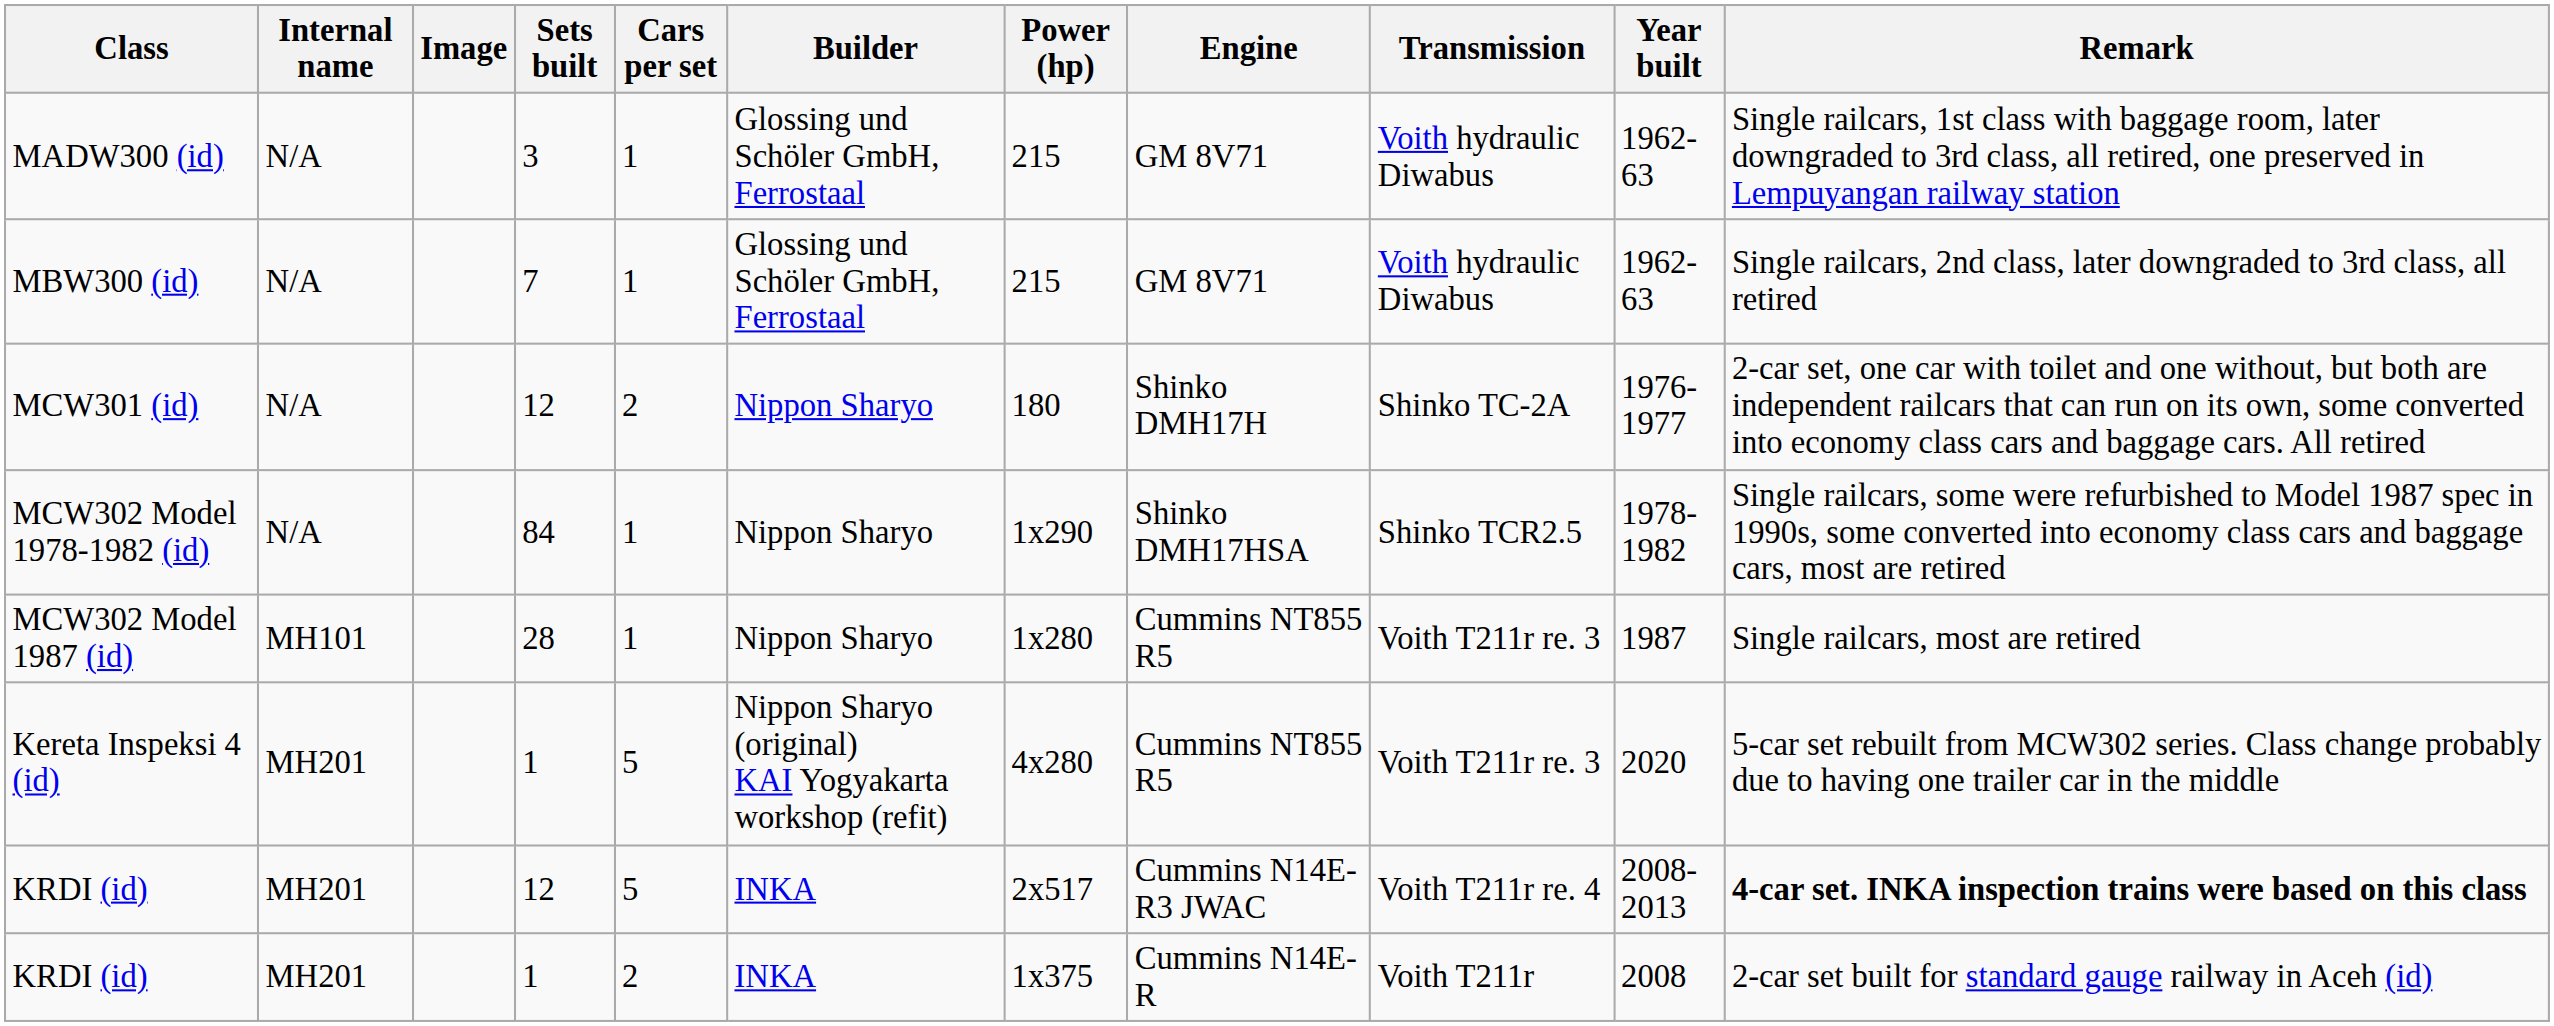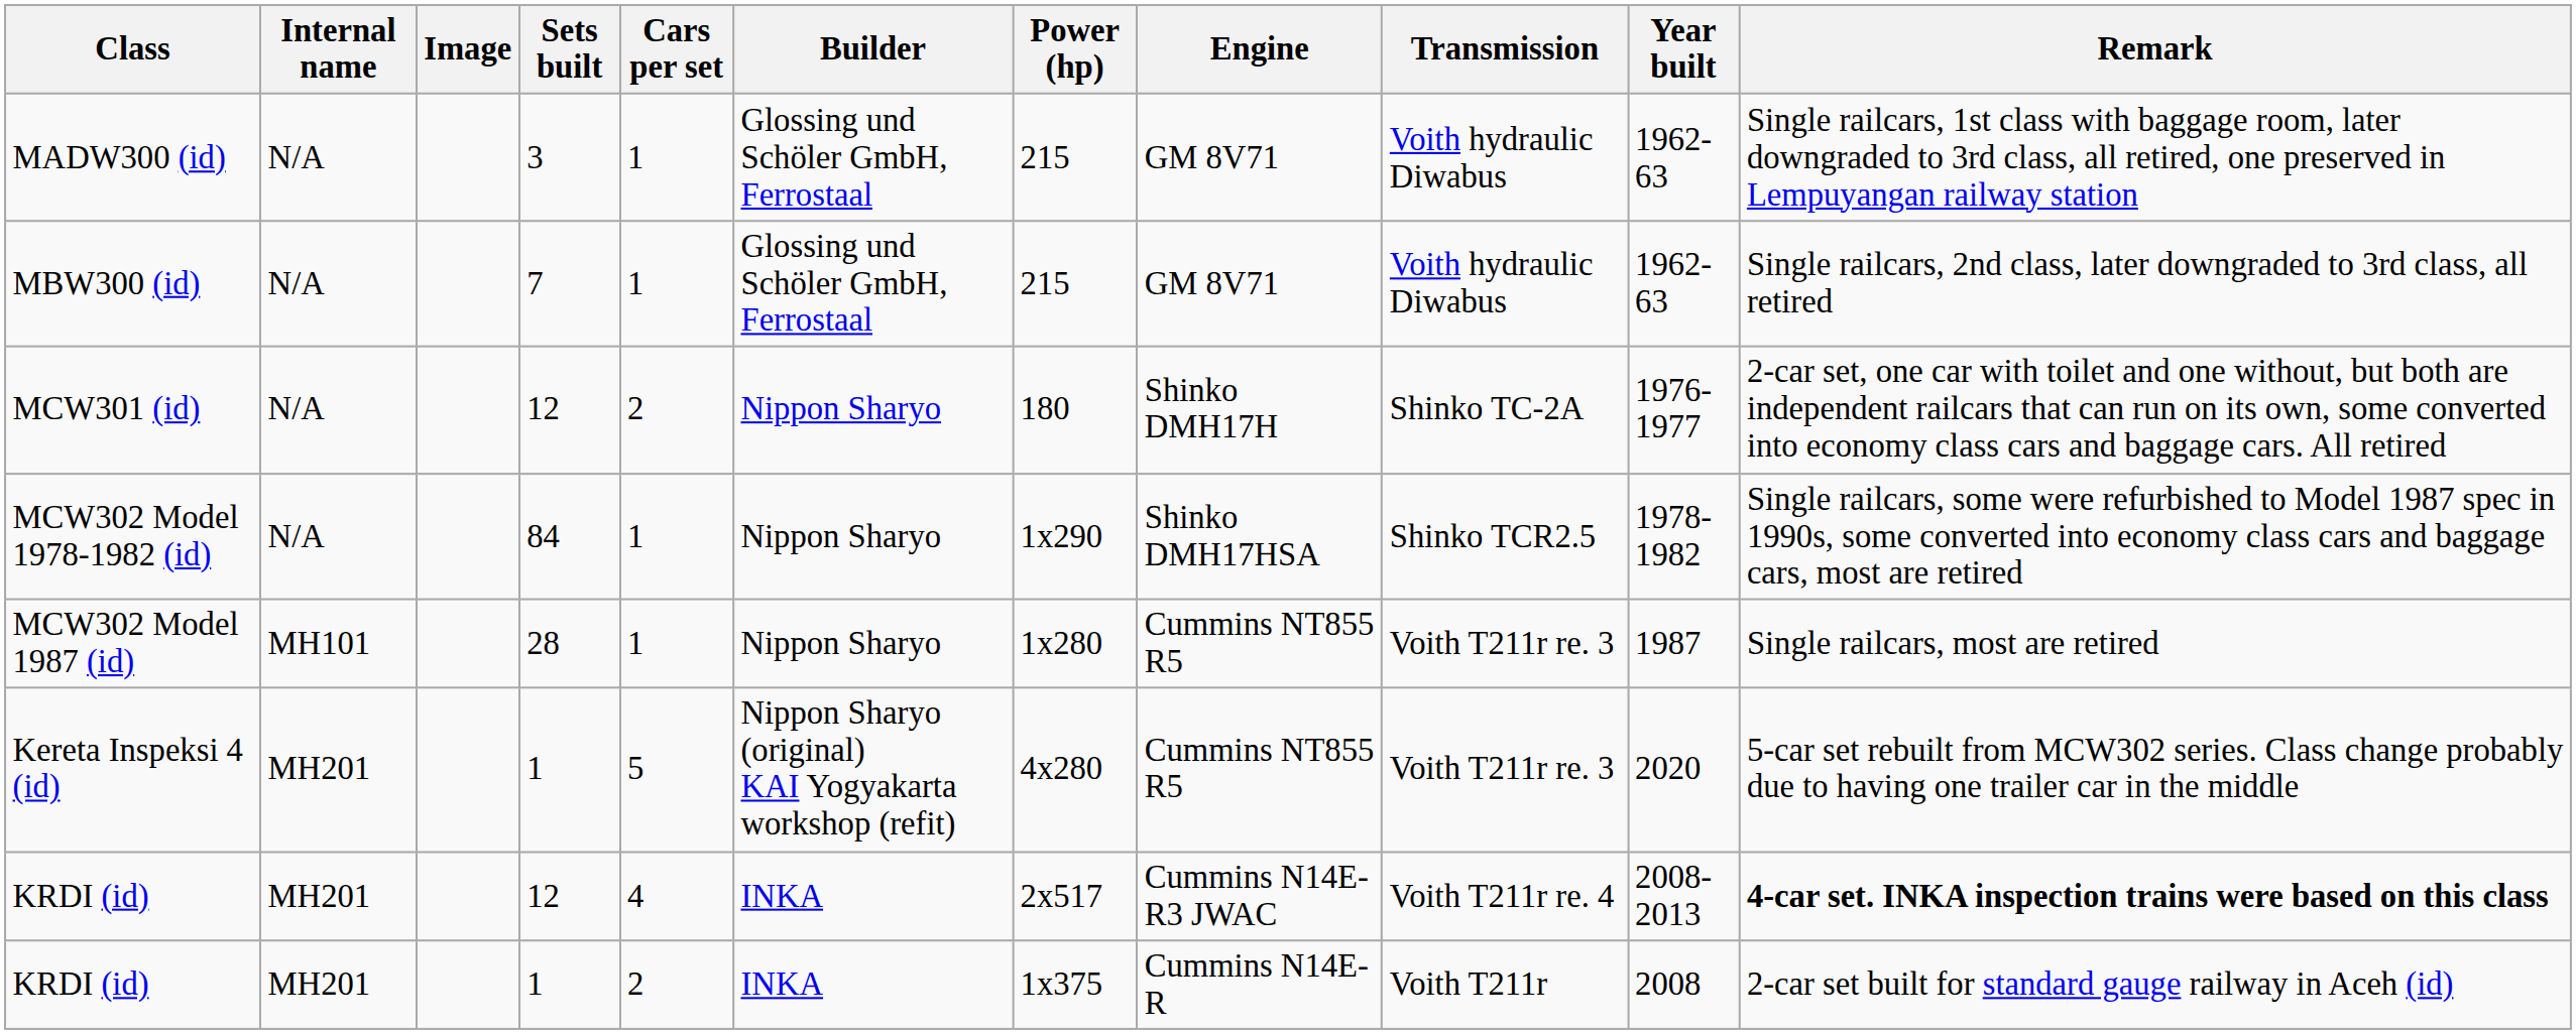 <table class="wikitable">
 <tr>
 <th>Class</th>
 <th>Internal name</th>
 <th>Image</th>
 <th>Sets built</th>
 <th>Cars per set</th>
 <th>Builder</th>
 <th>Power (hp)</th>
 <th>Engine</th>
 <th>Transmission</th>
 <th>Year built</th>
 <th>Remark</th>
 </tr>
 <tr>
 <td>MADW300 <a href='#'>(id)</a><br></td>
 <td>N/A</td>
 <td></td>
 <td>3</td>
 <td>1</td>
 <td> Glossing und Schöler GmbH, <a href='#'>Ferrostaal</a></td>
 <td>215</td>
 <td>GM 8V71</td>
 <td><a href='#'>Voith</a> hydraulic Diwabus</td>
 <td>1962-63</td>
 <td>Single railcars, 1st class with baggage room, later downgraded to 3rd class, all retired, one preserved in <a href='#'>Lempuyangan railway station</a></td>
 </tr>
 <tr>
 <td>MBW300 <a href='#'>(id)</a><br></td>
 <td>N/A</td>
 <td></td>
 <td>7</td>
 <td>1</td>
 <td> Glossing und Schöler GmbH, <a href='#'>Ferrostaal</a></td>
 <td>215</td>
 <td>GM 8V71</td>
 <td><a href='#'>Voith</a> hydraulic Diwabus</td>
 <td>1962-63</td>
 <td>Single railcars, 2nd class, later downgraded to 3rd class, all retired</td>
 </tr>
 <tr>
 <td>MCW301 <a href='#'>(id)</a><br></td>
 <td>N/A</td>
 <td></td>
 <td>12</td>
 <td>2</td>
 <td> <a href='#'>Nippon Sharyo</a></td>
 <td>180</td>
 <td>Shinko DMH17H</td>
 <td>Shinko TC-2A</td>
 <td>1976-1977</td>
 <td>2-car set, one car with toilet and one without, but both are independent railcars that can run on its own, some converted into economy class cars and baggage cars. All retired</td>
 </tr>
 <tr>
 <td>MCW302 Model 1978-1982 <a href='#'>(id)</a><br></td>
 <td>N/A</td>
 <td></td>
 <td>84</td>
 <td>1</td>
 <td> Nippon Sharyo</td>
 <td>1x290</td>
 <td>Shinko DMH17HSA</td>
 <td>Shinko TCR2.5</td>
 <td>1978-1982</td>
 <td>Single railcars, some were refurbished to Model 1987 spec in 1990s, some converted into economy class cars and baggage cars, most are retired</td>
 </tr>
 <tr>
 <td>MCW302 Model 1987 <a href='#'>(id)</a><br></td>
 <td>MH101</td>
 <td></td>
 <td>28</td>
 <td>1</td>
 <td> Nippon Sharyo</td>
 <td>1x280</td>
 <td>Cummins NT855 R5</td>
 <td>Voith T211r re. 3</td>
 <td>1987</td>
 <td>Single railcars, most are retired</td>
 </tr>
 <tr>
 <td>Kereta Inspeksi 4 <a href='#'>(id)</a><br></td>
 <td>MH201</td>
 <td></td>
 <td>1</td>
 <td>5</td>
 <td> Nippon Sharyo (original) <br>  <a href='#'>KAI</a> Yogyakarta workshop (refit)</td>
 <td>4x280</td>
 <td>Cummins NT855 R5</td>
 <td>Voith T211r re. 3</td>
 <td>2020</td>
 <td>5-car set rebuilt from MCW302 series. Class change probably due to having one trailer car in the middle</td>
 </tr>
 <tr>
 <td>KRDI <a href='#'>(id)</a><br></td>
 <td>MH201</td>
 <td></td>
 <td>12</td>
-<td>5</td>
+<td>4</td>
 <td> <a href='#'>INKA</a></td>
 <td>2x517</td>
 <td>Cummins N14E-R3 JWAC</td>
 <td>Voith T211r re. 4</td>
 <td>2008-2013</td>
 <td><strong>4-car set. INKA inspection trains were based on this class</strong></td>
 </tr>
 <tr>
 <td>KRDI <a href='#'>(id)</a><br></td>
 <td>MH201</td>
 <td></td>
 <td>1</td>
 <td>2</td>
 <td> <a href='#'>INKA</a></td>
 <td>1x375</td>
 <td>Cummins N14E-R</td>
 <td>Voith T211r</td>
 <td>2008</td>
 <td>2-car set built for <a href='#'>standard gauge</a> railway in Aceh <a href='#'>(id)</a></td>
 </tr>
 </table>
